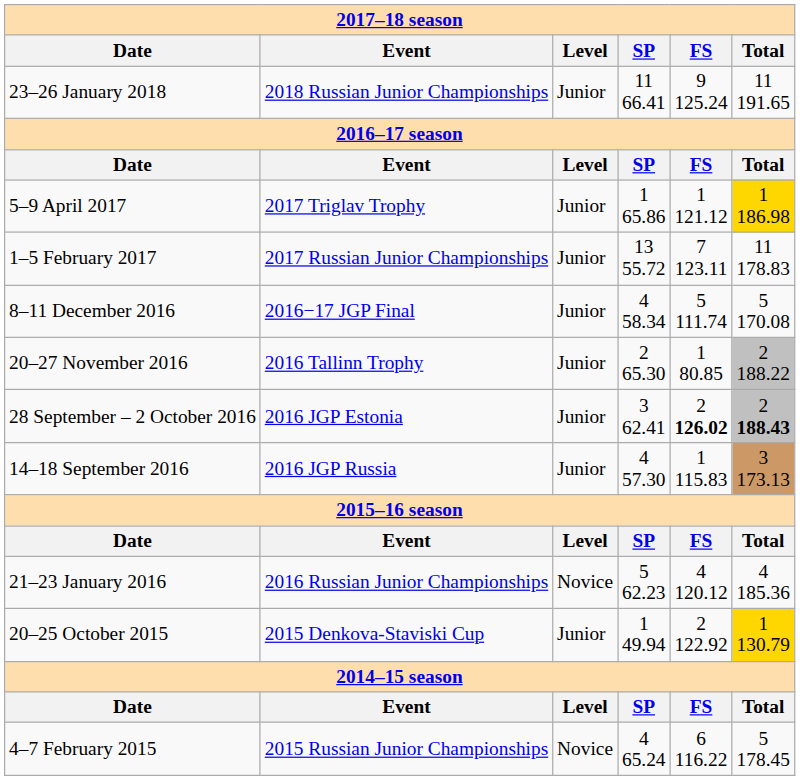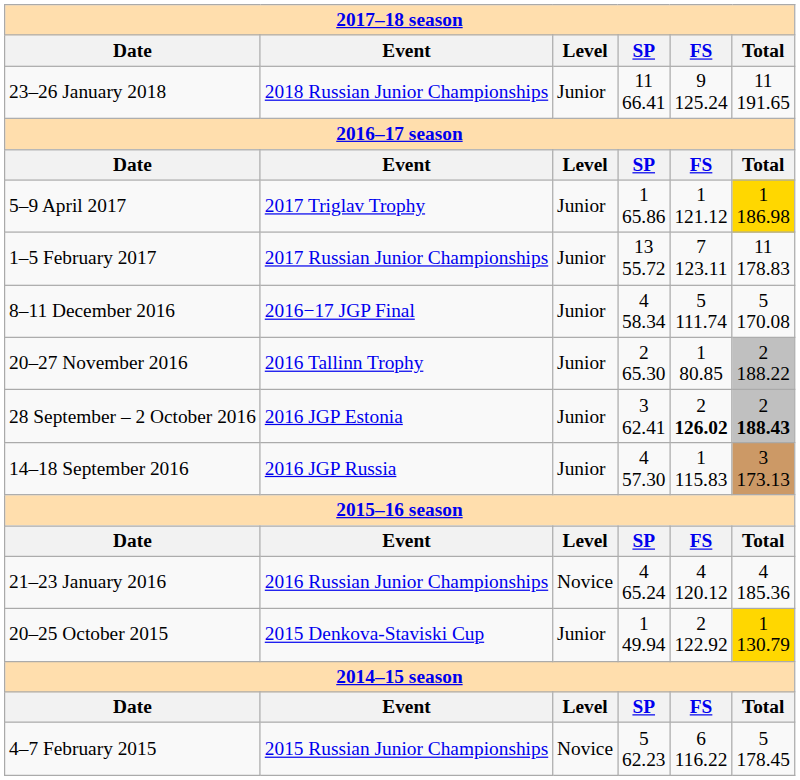 <table class="wikitable">
 <tr>
 <td style="background-color: #ffdead; " colspan=6 align=center><strong><a href='#'>2017–18 season</a></strong></td>
 </tr>
 <tr>
 <th>Date</th>
 <th>Event</th>
 <th>Level</th>
 <th><a href='#'>SP</a></th>
 <th><a href='#'>FS</a></th>
 <th>Total</th>
 </tr>
 <tr>
 <td>23–26 January 2018</td>
 <td><a href='#'>2018 Russian Junior Championships</a></td>
 <td>Junior</td>
 <td align=center>11 <br> 66.41</td>
 <td align=center>9 <br> 125.24</td>
 <td align=center>11 <br> 191.65</td>
 </tr>
 <tr>
 <td style="background-color: #ffdead; " colspan=6 align=center><strong><a href='#'>2016–17 season</a></strong></td>
 </tr>
 <tr>
 <th>Date</th>
 <th>Event</th>
 <th>Level</th>
 <th><a href='#'>SP</a></th>
 <th><a href='#'>FS</a></th>
 <th>Total</th>
 </tr>
 <tr>
 <td>5–9 April 2017</td>
 <td><a href='#'>2017 Triglav Trophy</a></td>
 <td>Junior</td>
 <td align=center>1 <br> 65.86</td>
 <td align=center>1 <br> 121.12</td>
 <td align=center bgcolor=gold>1 <br> 186.98</td>
 </tr>
 <tr>
 <td>1–5 February 2017</td>
 <td><a href='#'>2017 Russian Junior Championships</a></td>
 <td>Junior</td>
 <td align=center>13 <br> 55.72</td>
 <td align=center>7 <br> 123.11</td>
 <td align=center>11 <br> 178.83</td>
 </tr>
 <tr>
 <td>8–11 December 2016</td>
 <td><a href='#'>2016−17 JGP Final</a></td>
 <td>Junior</td>
 <td align=center>4 <br> 58.34</td>
 <td align=center>5 <br> 111.74</td>
 <td align=center>5 <br> 170.08</td>
 </tr>
 <tr>
 <td>20–27 November 2016</td>
 <td><a href='#'>2016 Tallinn Trophy</a></td>
 <td>Junior</td>
 <td align=center>2 <br> 65.30</td>
 <td align=center>1 <br> 80.85</td>
 <td align=center bgcolor=silver>2 <br> 188.22</td>
 </tr>
 <tr>
 <td>28 September – 2 October 2016</td>
 <td><a href='#'>2016 JGP Estonia</a></td>
 <td>Junior</td>
 <td align=center>3 <br> 62.41</td>
 <td align=center>2 <br> <strong>126.02</strong></td>
 <td align=center bgcolor=silver>2 <br> <strong>188.43</strong></td>
 </tr>
 <tr>
 <td>14–18 September 2016</td>
 <td><a href='#'>2016 JGP Russia</a></td>
 <td>Junior</td>
 <td align=center>4 <br> 57.30</td>
 <td align=center>1 <br> 115.83</td>
 <td align=center bgcolor=cc9966>3 <br> 173.13</td>
 </tr>
 <tr>
 <td style="background-color: #ffdead; " colspan=6 align=center><strong><a href='#'>2015–16 season</a></strong></td>
 </tr>
 <tr>
 <th>Date</th>
 <th>Event</th>
 <th>Level</th>
 <th><a href='#'>SP</a></th>
 <th><a href='#'>FS</a></th>
 <th>Total</th>
 </tr>
 <tr>
 <td>21–23 January 2016</td>
 <td><a href='#'>2016 Russian Junior Championships</a></td>
 <td>Novice</td>
-<td align=center>5 <br> 62.23</td>
+<td align=center>4 <br> 65.24</td>
 <td align=center>4 <br> 120.12</td>
 <td align=center>4 <br> 185.36</td>
 </tr>
 <tr>
 <td>20–25 October 2015</td>
 <td><a href='#'>2015 Denkova-Staviski Cup</a></td>
 <td>Junior</td>
 <td align=center>1 <br> 49.94</td>
 <td align=center>2 <br> 122.92</td>
 <td align=center bgcolor=gold>1 <br> 130.79</td>
 </tr>
 <tr>
 <td style="background-color: #ffdead; " colspan=6 align=center><strong><a href='#'>2014–15 season</a></strong></td>
 </tr>
 <tr>
 <th>Date</th>
 <th>Event</th>
 <th>Level</th>
 <th><a href='#'>SP</a></th>
 <th><a href='#'>FS</a></th>
 <th>Total</th>
 </tr>
 <tr>
 <td>4–7 February 2015</td>
 <td><a href='#'>2015 Russian Junior Championships</a></td>
 <td>Novice</td>
-<td align=center>4 <br> 65.24</td>
+<td align=center>5 <br> 62.23</td>
 <td align=center>6 <br> 116.22</td>
 <td align=center>5 <br> 178.45</td>
 </tr>
 </table>
